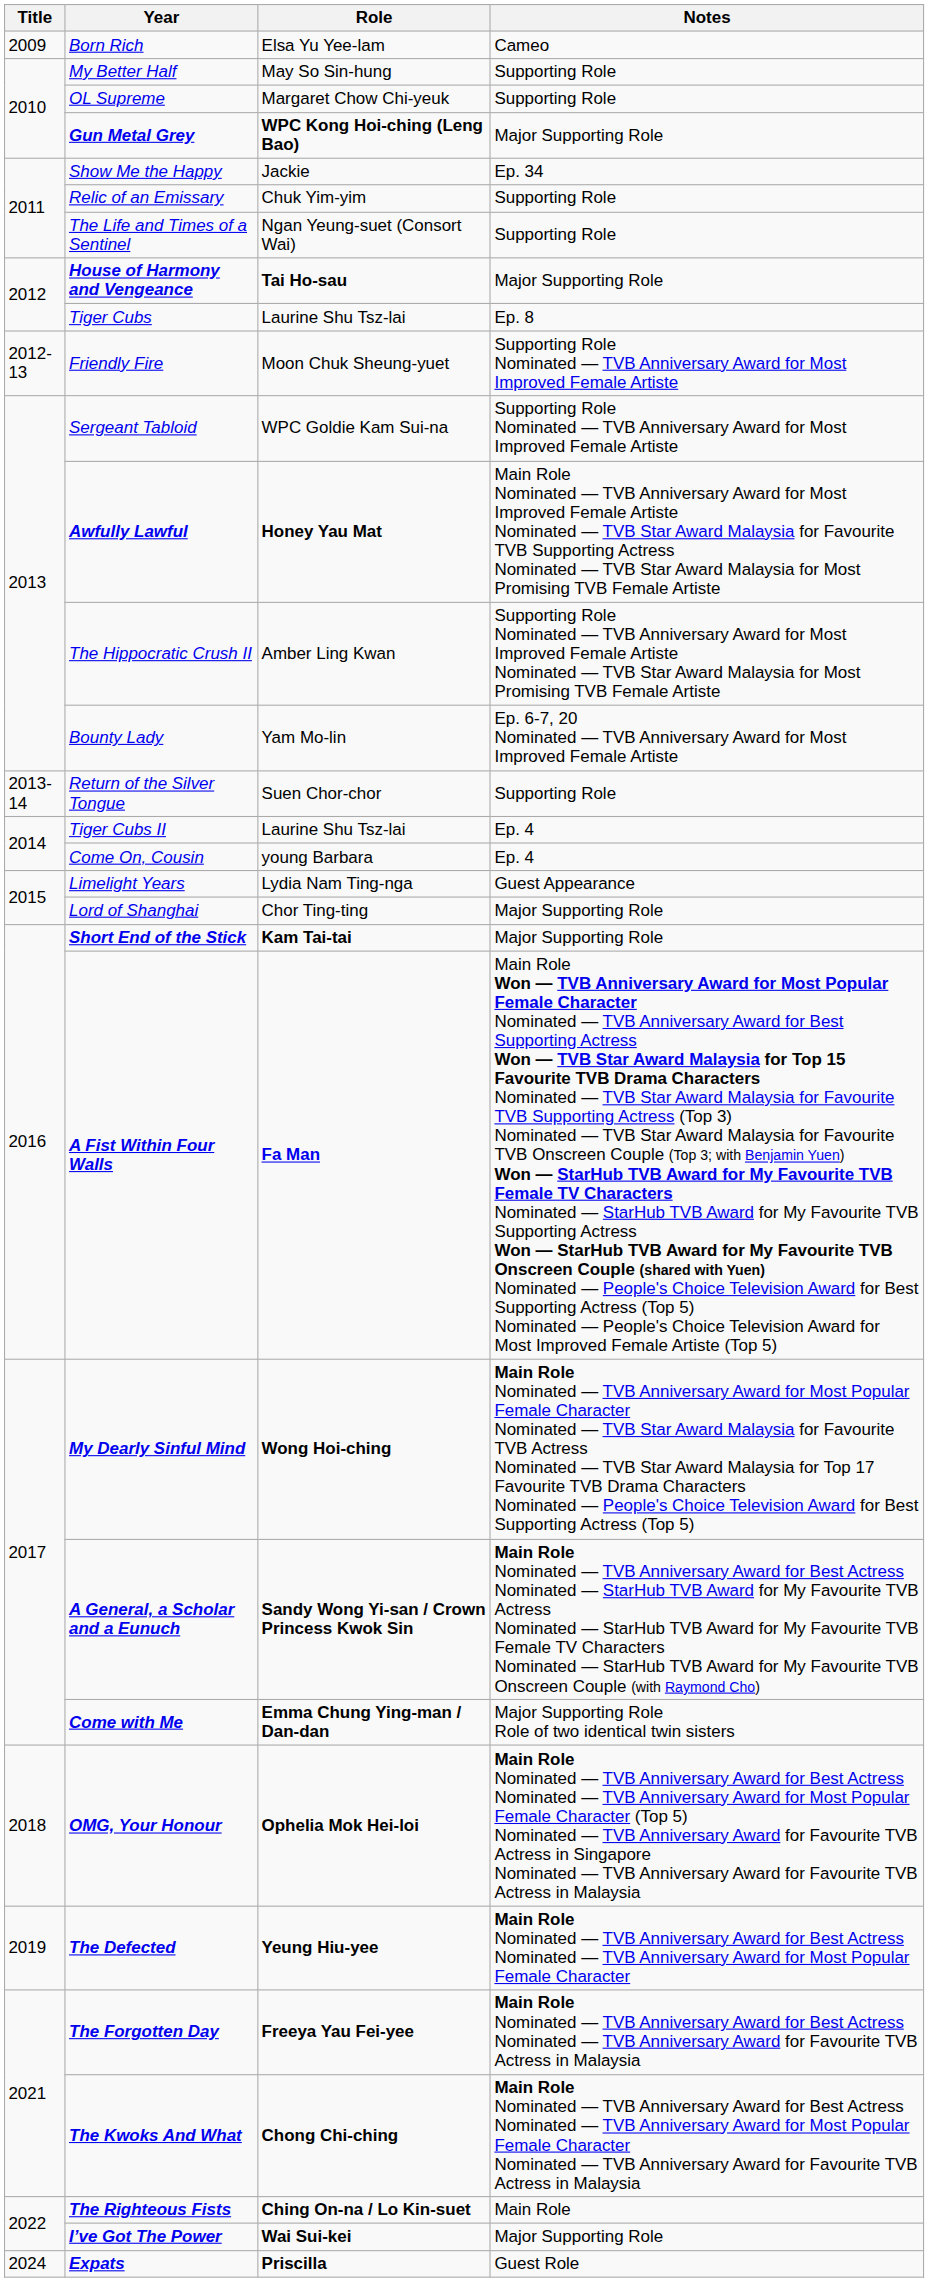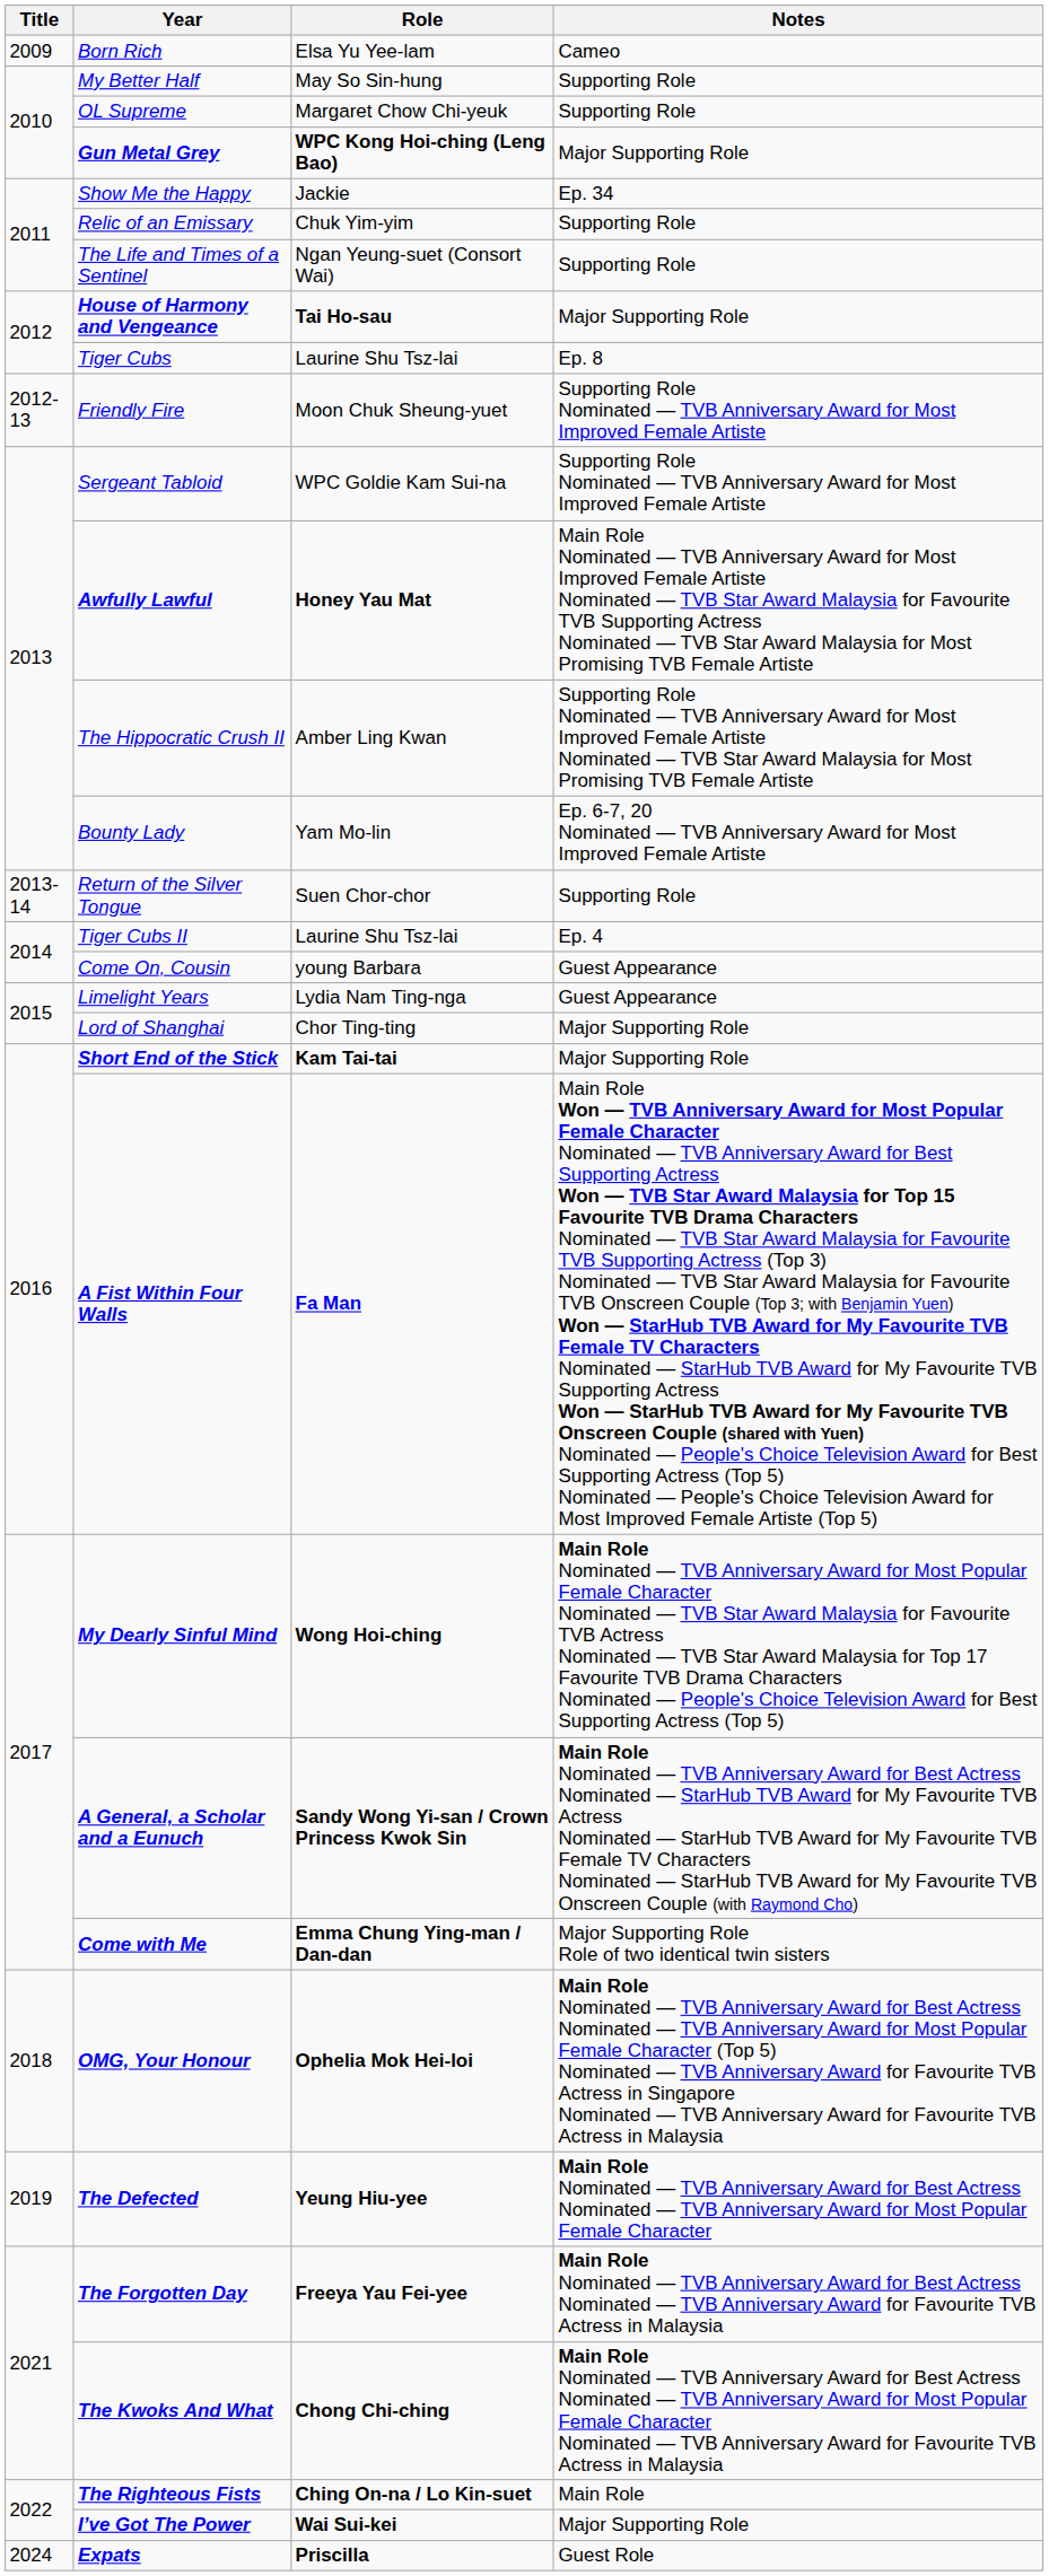 <table class="wikitable plainrowheaders sortable">
 <tr>
 <th scope="col">Title</th>
 <th scope="col">Year</th>
 <th scope="col">Role</th>
 <th scope="col" class="unsortable">Notes</th>
 </tr>
 <tr>
 <td>2009</td>
 <td><em><a href='#'>Born Rich</a></em></td>
 <td>Elsa Yu Yee-lam</td>
 <td>Cameo</td>
 </tr>
 <tr>
 <td rowspan=3>2010</td>
 <td><em><a href='#'>My Better Half</a></em></td>
 <td>May So Sin-hung</td>
 <td>Supporting Role</td>
 </tr>
 <tr>
 <td><em><a href='#'>OL Supreme</a></em></td>
 <td>Margaret Chow Chi-yeuk</td>
 <td>Supporting Role</td>
 </tr>
 <tr>
 <td><strong><em><a href='#'>Gun Metal Grey</a></em></strong></td>
 <td><strong>WPC Kong Hoi-ching (Leng Bao)</strong></td>
 <td>Major Supporting Role</td>
 </tr>
 <tr>
 <td rowspan=3>2011</td>
 <td><em><a href='#'>Show Me the Happy</a></em></td>
 <td>Jackie</td>
 <td>Ep. 34</td>
 </tr>
 <tr>
 <td><em><a href='#'>Relic of an Emissary</a></em></td>
 <td>Chuk Yim-yim</td>
 <td>Supporting Role</td>
 </tr>
 <tr>
 <td><em><a href='#'>The Life and Times of a Sentinel</a></em></td>
 <td>Ngan Yeung-suet (Consort Wai)</td>
 <td>Supporting Role</td>
 </tr>
 <tr>
 <td rowspan=2>2012</td>
 <td><strong><em><a href='#'>House of Harmony and Vengeance</a></em></strong></td>
 <td><strong>Tai Ho-sau</strong></td>
 <td>Major Supporting Role</td>
 </tr>
 <tr>
 <td><em><a href='#'>Tiger Cubs</a></em></td>
 <td>Laurine Shu Tsz-lai</td>
 <td>Ep. 8</td>
 </tr>
 <tr>
 <td>2012-13</td>
 <td><em><a href='#'>Friendly Fire</a></em></td>
 <td>Moon Chuk Sheung-yuet</td>
 <td>Supporting Role <br> Nominated — <a href='#'>TVB Anniversary Award for Most Improved Female Artiste</a></td>
 </tr>
 <tr>
 <td rowspan=4>2013</td>
 <td><em><a href='#'>Sergeant Tabloid</a></em></td>
 <td>WPC Goldie Kam Sui-na</td>
 <td>Supporting Role <br> Nominated — TVB Anniversary Award for Most Improved Female Artiste</td>
 </tr>
 <tr>
 <td><strong><em><a href='#'>Awfully Lawful</a></em></strong></td>
 <td><strong>Honey Yau Mat</strong></td>
 <td>Main Role <br> Nominated — TVB Anniversary Award for Most Improved Female Artiste <br> Nominated — <a href='#'>TVB Star Award Malaysia</a> for Favourite TVB Supporting Actress <br> Nominated — TVB Star Award Malaysia for Most Promising TVB Female Artiste</td>
 </tr>
 <tr>
 <td><em><a href='#'>The Hippocratic Crush II</a></em></td>
 <td>Amber Ling Kwan</td>
 <td>Supporting Role <br> Nominated — TVB Anniversary Award for Most Improved Female Artiste <br> Nominated — TVB Star Award Malaysia for Most Promising TVB Female Artiste</td>
 </tr>
 <tr>
 <td><em><a href='#'>Bounty Lady</a></em></td>
 <td>Yam Mo-lin</td>
 <td>Ep. 6-7, 20 <br> Nominated — TVB Anniversary Award for Most Improved Female Artiste</td>
 </tr>
 <tr>
 <td>2013-14</td>
 <td><em><a href='#'>Return of the Silver Tongue</a></em></td>
 <td>Suen Chor-chor</td>
 <td>Supporting Role</td>
 </tr>
 <tr>
 <td rowspan=2>2014</td>
 <td><em><a href='#'>Tiger Cubs II</a></em></td>
 <td>Laurine Shu Tsz-lai</td>
 <td>Ep. 4</td>
 </tr>
 <tr>
 <td><em><a href='#'>Come On, Cousin</a></em></td>
 <td>young Barbara</td>
-<td>Ep. 4</td>
+<td>Guest Appearance</td>
 </tr>
 <tr>
 <td rowspan="2">2015</td>
 <td><em><a href='#'>Limelight Years</a></em></td>
 <td>Lydia Nam Ting-nga</td>
 <td>Guest Appearance</td>
 </tr>
 <tr>
 <td><em><a href='#'>Lord of Shanghai</a></em></td>
 <td>Chor Ting-ting</td>
 <td>Major Supporting Role</td>
 </tr>
 <tr>
 <td rowspan="2">2016</td>
 <td><strong><em><a href='#'>Short End of the Stick</a></em></strong></td>
 <td><strong>Kam Tai-tai</strong></td>
 <td>Major Supporting Role</td>
 </tr>
 <tr>
 <td><strong><em><a href='#'>A Fist Within Four Walls</a></em></strong></td>
 <td><strong><a href='#'>Fa Man</a></strong></td>
 <td>Main Role <br> <strong>Won — <a href='#'>TVB Anniversary Award for Most Popular Female Character</a></strong> <br> Nominated — <a href='#'>TVB Anniversary Award for Best Supporting Actress</a> <br> <strong>Won — <a href='#'> TVB Star Award Malaysia</a> for Top 15 Favourite TVB Drama Characters</strong> <br> Nominated — <a href='#'>TVB Star Award Malaysia for Favourite TVB Supporting Actress</a> (Top 3) <br> Nominated — TVB Star Award Malaysia for Favourite TVB Onscreen Couple <small>(Top 3; with <a href='#'>Benjamin Yuen</a>)</small> <br> <strong>Won — <a href='#'>StarHub TVB Award for My Favourite TVB Female TV Characters</a></strong> <br> Nominated — <a href='#'>StarHub TVB Award</a> for My Favourite TVB Supporting Actress <br> <strong>Won — StarHub TVB Award for My Favourite TVB Onscreen Couple <small>(shared with Yuen)</small> </strong><br> Nominated — <a href='#'>People's Choice Television Award</a> for Best Supporting Actress (Top 5) <br> Nominated — People's Choice Television Award for Most Improved Female Artiste (Top 5)</td>
 </tr>
 <tr>
 <td rowspan=3>2017</td>
 <td><strong><em><a href='#'>My Dearly Sinful Mind</a></em></strong></td>
 <td><strong>Wong Hoi-ching</strong></td>
 <td><strong>Main Role</strong> <br> Nominated — <a href='#'>TVB Anniversary Award for Most Popular Female Character</a> <br> Nominated — <a href='#'>TVB Star Award Malaysia</a> for Favourite TVB Actress <br> Nominated — TVB Star Award Malaysia for Top 17 Favourite TVB Drama Characters <br> Nominated — <a href='#'>People's Choice Television Award</a> for Best Supporting Actress (Top 5)</td>
 </tr>
 <tr>
 <td><strong><em><a href='#'>A General, a Scholar and a Eunuch</a></em></strong></td>
 <td><strong>Sandy Wong Yi-san / Crown Princess Kwok Sin</strong></td>
 <td><strong>Main Role</strong> <br> Nominated — <a href='#'>TVB Anniversary Award for Best Actress</a> <br> Nominated — <a href='#'>StarHub TVB Award</a> for My Favourite TVB Actress <br> Nominated — StarHub TVB Award for My Favourite TVB Female TV Characters <br> Nominated — StarHub TVB Award for My Favourite TVB Onscreen Couple <small>(with <a href='#'>Raymond Cho</a>)</small></td>
 </tr>
 <tr>
 <td><strong><em><a href='#'>Come with Me</a></em></strong></td>
 <td><strong>Emma Chung Ying-man / Dan-dan</strong></td>
 <td>Major Supporting Role <br> Role of two identical twin sisters</td>
 </tr>
 <tr>
 <td>2018</td>
 <td><strong><em><a href='#'>OMG, Your Honour</a></em></strong></td>
 <td><strong>Ophelia Mok Hei-loi</strong></td>
 <td><strong>Main Role</strong> <br> Nominated — <a href='#'>TVB Anniversary Award for Best Actress</a> <br> Nominated — <a href='#'>TVB Anniversary Award for Most Popular Female Character</a> (Top 5) <br>Nominated — <a href='#'>TVB Anniversary Award</a> for Favourite TVB Actress in Singapore <br>Nominated — TVB Anniversary Award for Favourite TVB Actress in Malaysia</td>
 </tr>
 <tr>
 <td>2019</td>
 <td><strong><em><a href='#'>The Defected</a></em></strong></td>
 <td><strong>Yeung Hiu-yee</strong></td>
 <td><strong>Main Role</strong> <br> Nominated — <a href='#'>TVB Anniversary Award for Best Actress</a> <br> Nominated — <a href='#'>TVB Anniversary Award for Most Popular Female Character</a></td>
 </tr>
 <tr>
 <td rowspan=2>2021</td>
 <td><strong><em><a href='#'>The Forgotten Day</a></em></strong></td>
 <td><strong>Freeya Yau Fei-yee</strong></td>
 <td><strong>Main Role</strong> <br> Nominated — <a href='#'>TVB Anniversary Award for Best Actress</a> <br>Nominated — <a href='#'>TVB Anniversary Award</a> for Favourite TVB Actress in Malaysia</td>
 </tr>
 <tr>
 <td><strong><em><a href='#'>The Kwoks And What</a></em></strong></td>
 <td><strong>Chong Chi-ching</strong></td>
 <td><strong>Main Role</strong> <br> Nominated — TVB Anniversary Award for Best Actress <br> Nominated — <a href='#'>TVB Anniversary Award for Most Popular Female Character</a> <br> Nominated — TVB Anniversary Award for Favourite TVB Actress in Malaysia</td>
 </tr>
 <tr>
 <td rowspan=2>2022</td>
 <td><strong><em><a href='#'>The Righteous Fists</a></em></strong></td>
 <td><strong>Ching On-na / Lo Kin-suet</strong></td>
 <td>Main Role</td>
 </tr>
 <tr>
 <td><strong><em><a href='#'>I’ve Got The Power</a></em></strong></td>
 <td><strong>Wai Sui-kei</strong></td>
 <td>Major Supporting Role</td>
 </tr>
 <tr>
 <td>2024</td>
 <td><strong><em><a href='#'>Expats</a></em></strong></td>
 <td><strong>Priscilla</strong></td>
 <td>Guest Role</td>
 </tr>
 </table>
